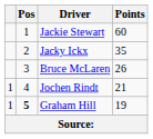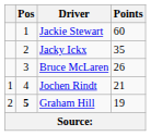 <table class="wikitable" style="font-size: 95%;">
 <tr>
 <th></th>
 <th>Pos</th>
 <th>Driver</th>
 <th>Points</th>
 </tr>
 <tr>
 <td align="left"></td>
 <td align="center">1</td>
 <td> <a href='#'>Jackie Stewart</a></td>
 <td align="left">60</td>
 </tr>
 <tr>
 <td align="left"></td>
 <td align="center">2</td>
 <td> <a href='#'>Jacky Ickx</a></td>
 <td align="left">35</td>
 </tr>
 <tr>
 <td align="left"></td>
 <td align="center">3</td>
 <td> <a href='#'>Bruce McLaren</a></td>
 <td align="left">26</td>
 </tr>
 <tr>
 <td align="left"> 1</td>
 <td align="center">4</td>
 <td> <a href='#'>Jochen Rindt</a></td>
 <td align="left">21</td>
 </tr>
 <tr>
-<td align="left"> 1</td>
+<td align="left"> 2</td>
 <td align="center"><strong>5</strong></td>
 <td> <a href='#'>Graham Hill</a></td>
 <td align="left">19</td>
 </tr>
 <tr>
 <th colspan=4>Source:</th>
 </tr>
 </table>
